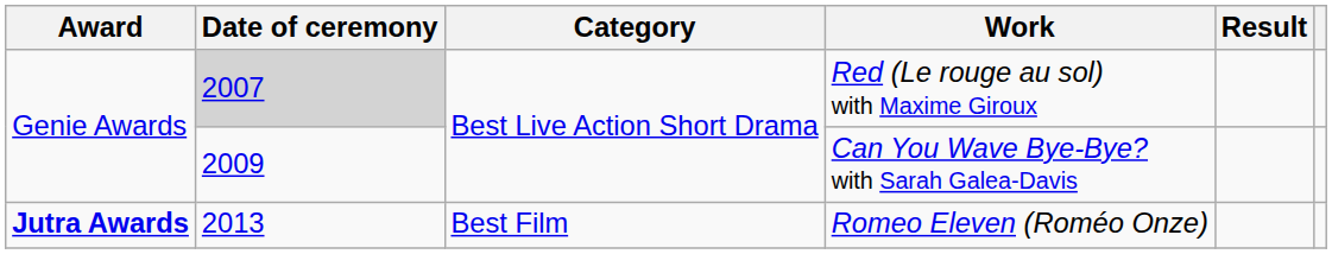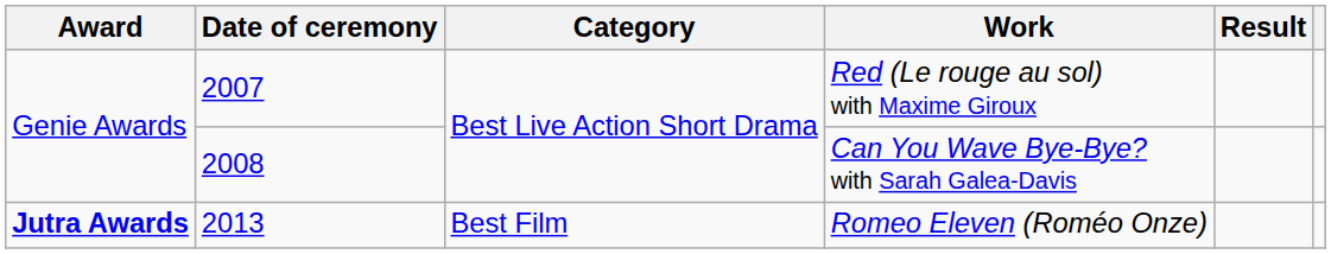 <table class="wikitable sortable plainrowheaders">
 <tr>
 <th scope="col">Award</th>
 <th scope="col">Date of ceremony</th>
 <th scope="col">Category</th>
 <th scope="col">Work</th>
 <th scope="col">Result</th>
 <th scope="col" class="unsortable"></th>
 </tr>
 <tr>
 <td rowspan=2><a href='#'>Genie Awards</a></td>
-<td style="background: lightgrey;"><a href='#'>2007</a></td>
+<td><a href='#'>2007</a></td>
 <td rowspan=2><a href='#'>Best Live Action Short Drama</a></td>
 <td><em><a href='#'>Red</a> (Le rouge au sol)</em><br><small>with <a href='#'>Maxime Giroux</a></small></td>
 <td></td>
 <td></td>
 </tr>
 <tr>
-<td><a href='#'>2009</a></td>
+<td><a href='#'>2008</a></td>
 <td><em><a href='#'>Can You Wave Bye-Bye?</a></em><br><small>with <a href='#'>Sarah Galea-Davis</a></small></td>
 <td></td>
 <td></td>
 </tr>
 <tr>
 <td><strong><a href='#'>Jutra Awards</a></strong></td>
 <td><a href='#'>2013</a></td>
 <td><a href='#'>Best Film</a></td>
 <td><em><a href='#'>Romeo Eleven</a> (Roméo Onze)</em></td>
 <td></td>
 <td></td>
 </tr>
 </table>
